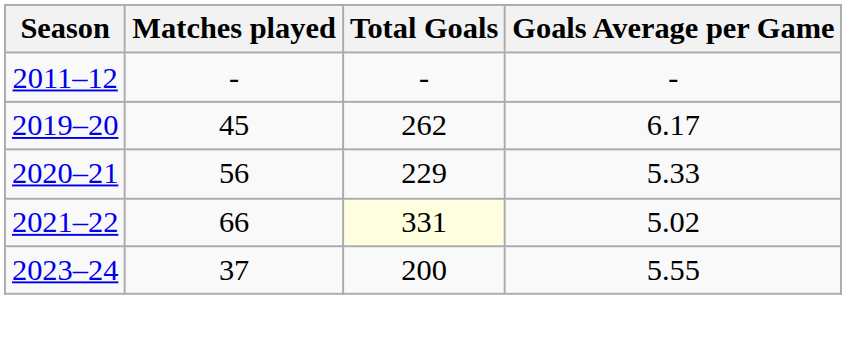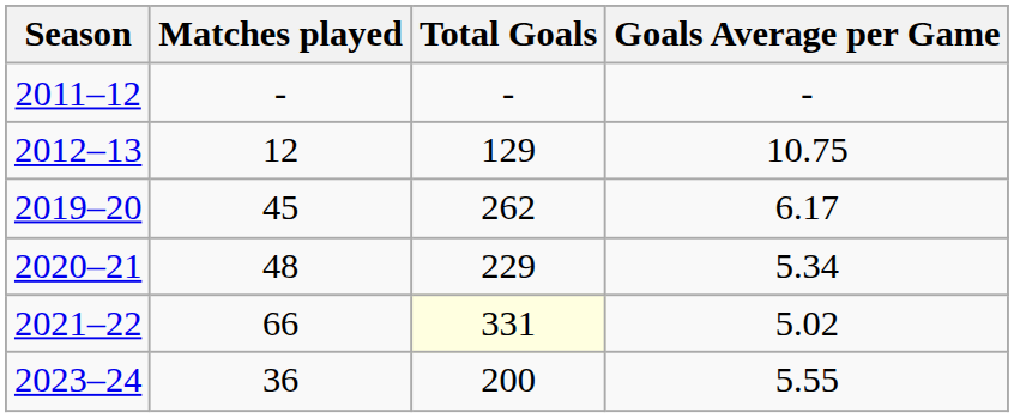 <table class="wikitable sortable" style="text-align:center">
 <tr>
 <th>Season</th>
 <th>Matches played</th>
 <th>Total Goals</th>
 <th>Goals Average per Game</th>
 </tr>
 <tr>
 <td><a href='#'>2011–12</a></td>
 <td>-</td>
 <td>-</td>
 <td>-</td>
 </tr>
 <tr>
+<td><a href='#'>2012–13</a></td>
+<td>12</td>
+<td>129</td>
+<td>10.75</td>
+</tr>
+<tr>
 <td><a href='#'>2019–20</a></td>
 <td>45</td>
 <td>262</td>
 <td>6.17</td>
 </tr>
 <tr>
 <td><a href='#'>2020–21</a></td>
-<td>56</td>
+<td>48</td>
 <td>229</td>
-<td>5.33</td>
+<td>5.34</td>
 </tr>
 <tr>
 <td><a href='#'>2021–22</a></td>
 <td>66</td>
 <td style="background: lightyellow;">331</td>
 <td>5.02</td>
 </tr>
 <tr>
 <td><a href='#'>2023–24</a></td>
-<td>37</td>
+<td>36</td>
 <td>200</td>
 <td>5.55</td>
 </tr>
 </table>
